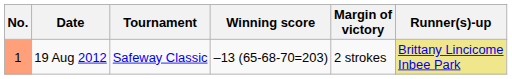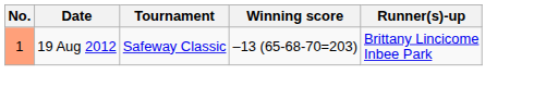 <table class="wikitable" style="font-size:95%;">
 <tr>
 <th>No.</th>
 <th>Date</th>
 <th>Tournament</th>
 <th>Winning score</th>
-<th>Margin of<br>victory</th>
 <th>Runner(s)-up</th>
 </tr>
 <tr>
 <td align=center style="background: lightsalmon;">1</td>
 <td align=right>19 Aug <a href='#'>2012</a></td>
 <td><a href='#'>Safeway Classic</a></td>
 <td>–13 (65-68-70=203)</td>
-<td>2 strokes</td>
-<td style="background: khaki;"> <a href='#'>Brittany Lincicome</a><br> <a href='#'>Inbee Park</a></td>
+<td> <a href='#'>Brittany Lincicome</a><br> <a href='#'>Inbee Park</a></td>
 </tr>
 </table>
